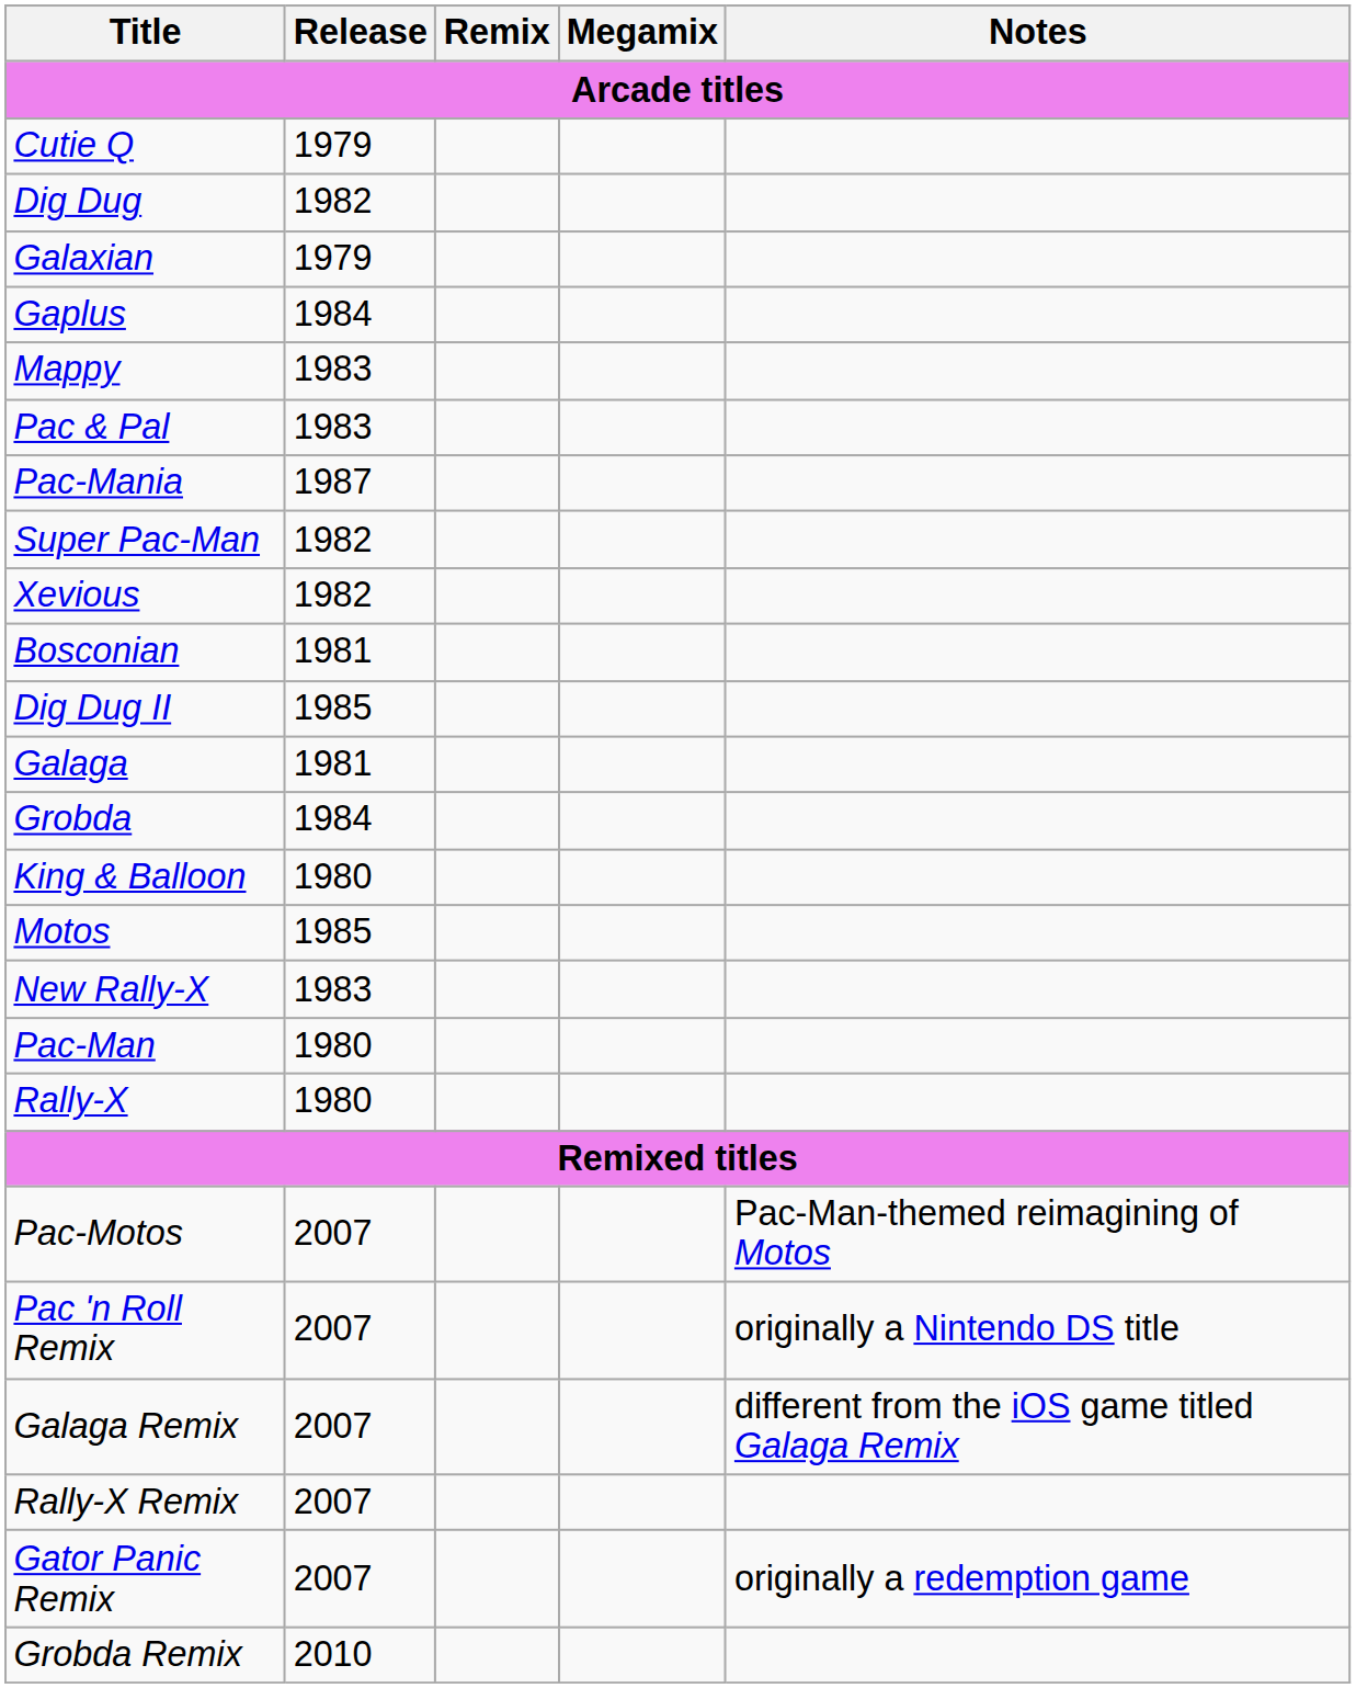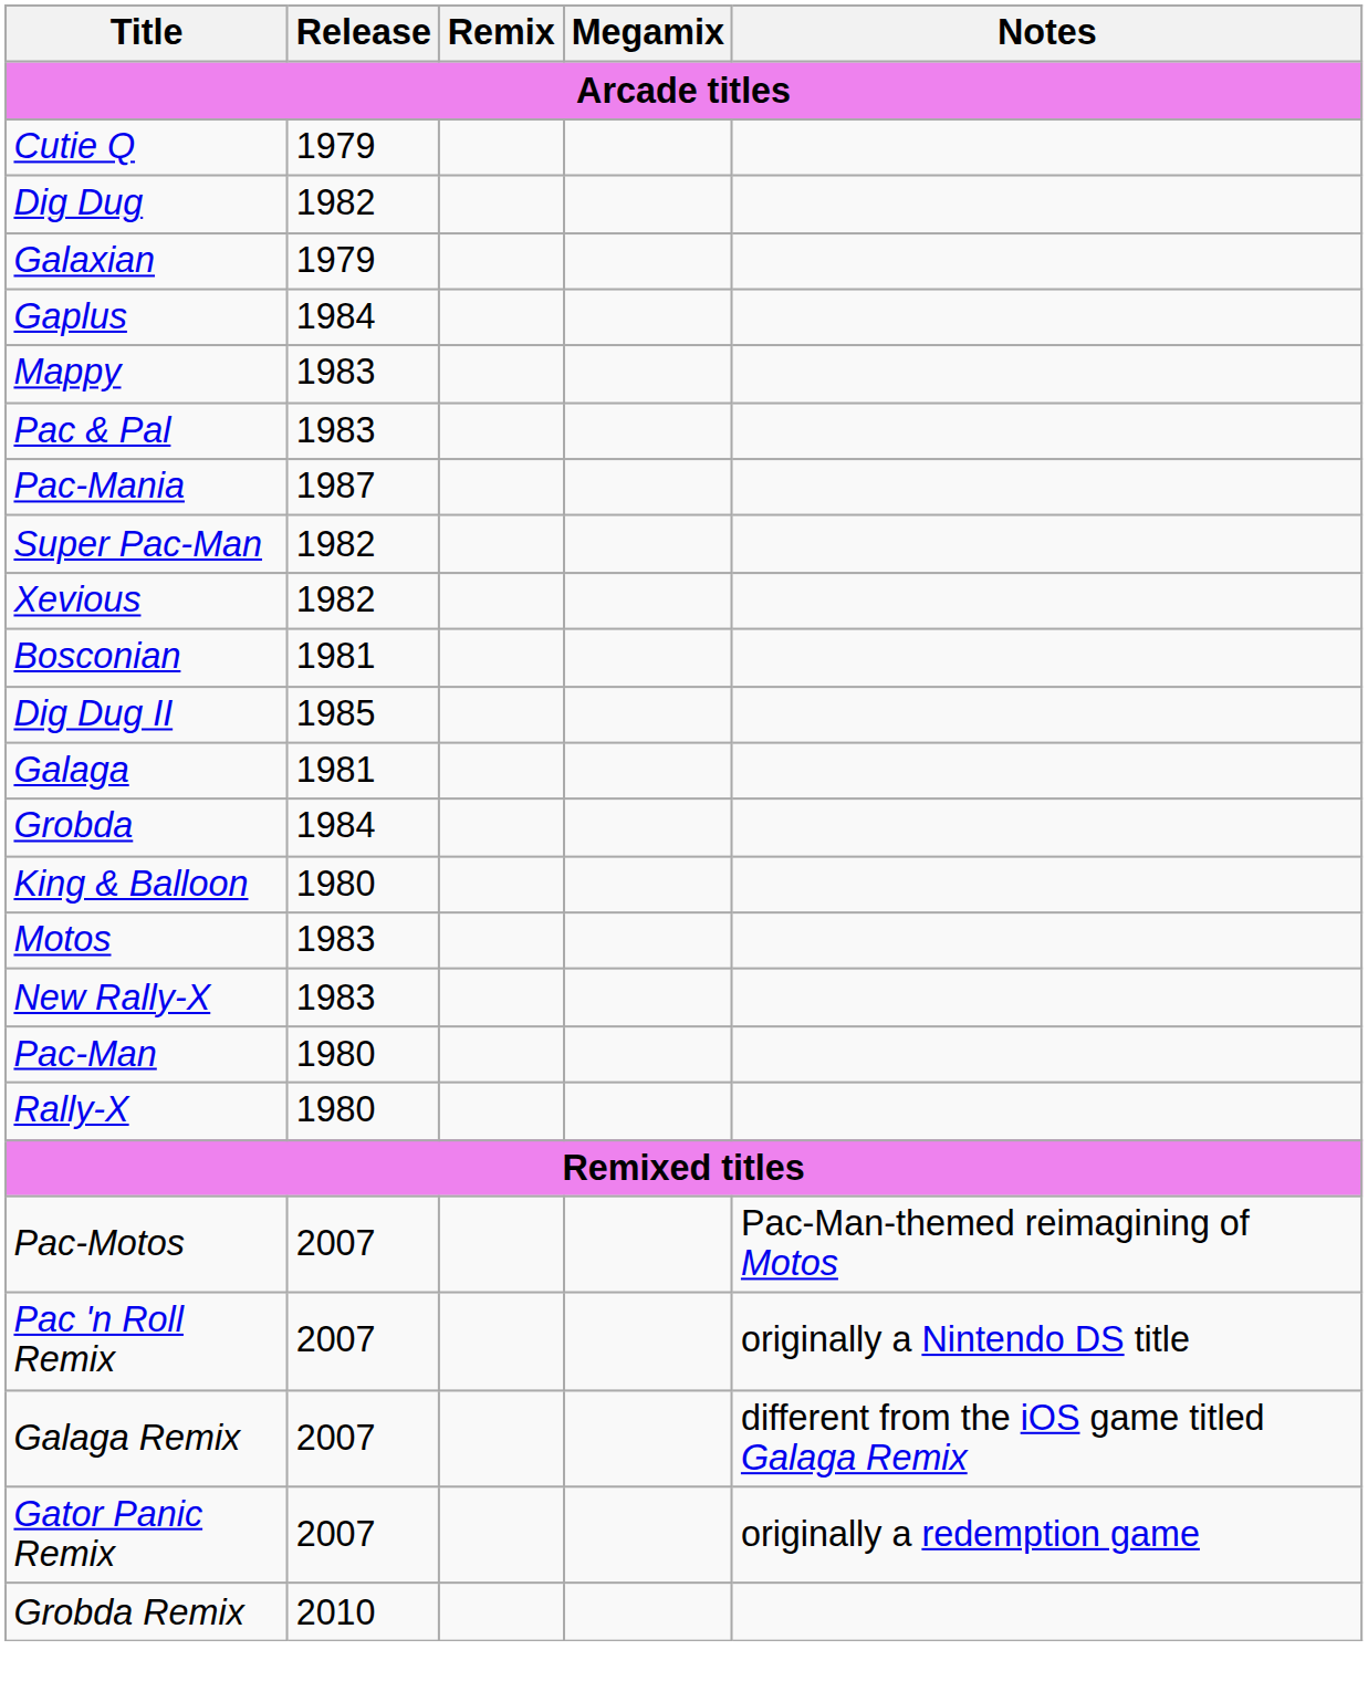 <table class="wikitable sortable" border="1">
 <tr>
 <th scope="col">Title</th>
 <th scope="col">Release</th>
 <th scope="col">Remix</th>
 <th scope="col">Megamix</th>
 <th scope="col" class="unsortable">Notes</th>
 </tr>
 <tr>
 <td colspan=5 style="text-align: center; background: violet;"><strong>Arcade titles</strong></td>
 </tr>
 <tr>
 <td><em><a href='#'>Cutie Q</a></em></td>
 <td>1979</td>
 <td></td>
 <td></td>
 <td></td>
 </tr>
 <tr>
 <td><em><a href='#'>Dig Dug</a></em></td>
 <td>1982</td>
 <td></td>
 <td></td>
 <td></td>
 </tr>
 <tr>
 <td><em><a href='#'>Galaxian</a></em></td>
 <td>1979</td>
 <td></td>
 <td></td>
 <td></td>
 </tr>
 <tr>
 <td><em><a href='#'>Gaplus</a></em></td>
 <td>1984</td>
 <td></td>
 <td></td>
 <td></td>
 </tr>
 <tr>
 <td><em><a href='#'>Mappy</a></em></td>
 <td>1983</td>
 <td></td>
 <td></td>
 <td></td>
 </tr>
 <tr>
 <td><em><a href='#'>Pac & Pal</a></em></td>
 <td>1983</td>
 <td></td>
 <td></td>
 <td></td>
 </tr>
 <tr>
 <td><em><a href='#'>Pac-Mania</a></em></td>
 <td>1987</td>
 <td></td>
 <td></td>
 <td></td>
 </tr>
 <tr>
 <td><em><a href='#'>Super Pac-Man</a></em></td>
 <td>1982</td>
 <td></td>
 <td></td>
 <td></td>
 </tr>
 <tr>
 <td><em><a href='#'>Xevious</a></em></td>
 <td>1982</td>
 <td></td>
 <td></td>
 <td></td>
 </tr>
 <tr>
 <td><em><a href='#'>Bosconian</a></em></td>
 <td>1981</td>
 <td></td>
 <td></td>
 <td></td>
 </tr>
 <tr>
 <td><em><a href='#'>Dig Dug II</a></em></td>
 <td>1985</td>
 <td></td>
 <td></td>
 <td></td>
 </tr>
 <tr>
 <td><em><a href='#'>Galaga</a></em></td>
 <td>1981</td>
 <td></td>
 <td></td>
 <td></td>
 </tr>
 <tr>
 <td><em><a href='#'>Grobda</a></em></td>
 <td>1984</td>
 <td></td>
 <td></td>
 <td></td>
 </tr>
 <tr>
 <td><em><a href='#'>King & Balloon</a></em></td>
 <td>1980</td>
 <td></td>
 <td></td>
 <td></td>
 </tr>
 <tr>
 <td><em><a href='#'>Motos</a></em></td>
-<td>1985</td>
+<td>1983</td>
 <td></td>
 <td></td>
 <td></td>
 </tr>
 <tr>
 <td><em><a href='#'>New Rally-X</a></em></td>
 <td>1983</td>
 <td></td>
 <td></td>
 <td></td>
 </tr>
 <tr>
 <td><em><a href='#'>Pac-Man</a></em></td>
 <td>1980</td>
 <td></td>
 <td></td>
 <td></td>
 </tr>
 <tr>
 <td><em><a href='#'>Rally-X</a></em></td>
 <td>1980</td>
 <td></td>
 <td></td>
 <td></td>
 </tr>
 <tr>
 <td colspan=5 style="text-align: center; background: violet;"><strong>Remixed titles</strong></td>
 </tr>
 <tr>
 <td><em>Pac-Motos</em></td>
 <td>2007</td>
 <td></td>
 <td></td>
 <td>Pac-Man-themed reimagining of <em><a href='#'>Motos</a></em></td>
 </tr>
 <tr>
 <td><em><a href='#'>Pac 'n Roll</a> Remix</em></td>
 <td>2007</td>
 <td></td>
 <td></td>
 <td>originally a <a href='#'>Nintendo DS</a> title</td>
 </tr>
 <tr>
 <td><em>Galaga Remix</em></td>
 <td>2007</td>
 <td></td>
 <td></td>
 <td>different from the <a href='#'>iOS</a> game titled <em><a href='#'>Galaga Remix</a></em></td>
 </tr>
 <tr>
-<td><em>Rally-X Remix</em></td>
-<td>2007</td>
-<td></td>
-<td></td>
-<td></td>
-</tr>
-<tr>
 <td><em><a href='#'>Gator Panic</a> Remix</em></td>
 <td>2007</td>
 <td></td>
 <td></td>
 <td>originally a <a href='#'>redemption game</a></td>
 </tr>
 <tr>
 <td><em>Grobda Remix</em></td>
 <td>2010</td>
 <td></td>
 <td></td>
 <td></td>
 </tr>
 </table>
